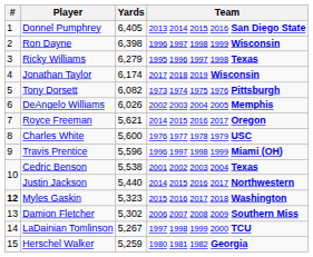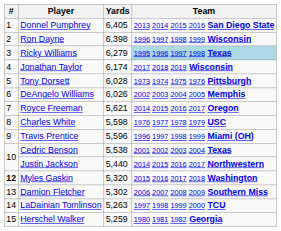 <table class="wikitable" style="font-size:90%; white-space: nowrap;">
 <tr>
 <th>#</th>
 <th>Player</th>
 <th>Yards</th>
 <th>Team</th>
 </tr>
 <tr>
 <td>1</td>
 <td><a href='#'>Donnel Pumphrey</a> </td>
 <td>6,405</td>
 <td><small><a href='#'>2013</a> <a href='#'>2014</a> <a href='#'>2015</a> <a href='#'>2016</a></small> <strong><a href='#'>San Diego State</a></strong></td>
 </tr>
 <tr>
 <td>2</td>
 <td><a href='#'>Ron Dayne</a> </td>
 <td>6,398</td>
 <td><small><a href='#'>1996</a> <a href='#'>1997</a> <a href='#'>1998</a> <a href='#'>1999</a></small> <strong><a href='#'>Wisconsin</a></strong></td>
 </tr>
 <tr>
 <td>3</td>
 <td><a href='#'>Ricky Williams</a></td>
 <td>6,279</td>
-<td><small><a href='#'>1995</a> <a href='#'>1996</a> <a href='#'>1997</a> <a href='#'>1998</a></small> <strong><a href='#'>Texas</a></strong></td>
+<td style="background: lightblue;"><small><a href='#'>1995</a> <a href='#'>1996</a> <a href='#'>1997</a> <a href='#'>1998</a></small> <strong><a href='#'>Texas</a></strong></td>
 </tr>
 <tr>
 <td>4</td>
 <td><a href='#'>Jonathan Taylor</a></td>
 <td>6,174</td>
 <td><small><a href='#'>2017</a> <a href='#'>2018</a> <a href='#'>2019</a></small> <strong><a href='#'>Wisconsin</a></strong></td>
 </tr>
 <tr>
 <td>5</td>
 <td><a href='#'>Tony Dorsett</a></td>
-<td>6,082</td>
+<td>6,028</td>
 <td><small><a href='#'>1973</a> <a href='#'>1974</a> <a href='#'>1975</a> <a href='#'>1976</a></small> <strong><a href='#'>Pittsburgh</a></strong></td>
 </tr>
 <tr>
 <td>6</td>
 <td><a href='#'>DeAngelo Williams</a></td>
 <td>6,026</td>
 <td><small><a href='#'>2002</a> <a href='#'>2003</a> <a href='#'>2004</a> <a href='#'>2005</a></small> <strong><a href='#'>Memphis</a></strong></td>
 </tr>
 <tr>
 <td>7</td>
 <td><a href='#'>Royce Freeman</a></td>
 <td>5,621</td>
 <td><small><a href='#'>2014</a> <a href='#'>2015</a> <a href='#'>2016</a> <a href='#'>2017</a></small> <strong><a href='#'>Oregon</a></strong></td>
 </tr>
 <tr>
 <td>8</td>
 <td><a href='#'>Charles White</a></td>
-<td>5,600</td>
+<td>5,598</td>
 <td><small><a href='#'>1976</a> <a href='#'>1977</a> <a href='#'>1978</a> <a href='#'>1979</a></small> <strong><a href='#'>USC</a></strong></td>
 </tr>
 <tr>
 <td>9</td>
 <td><a href='#'>Travis Prentice</a></td>
 <td>5,596</td>
 <td><small><a href='#'>1996</a> <a href='#'>1997</a> <a href='#'>1998</a> <a href='#'>1999</a></small> <strong><a href='#'>Miami (OH)</a></strong></td>
 </tr>
 <tr>
 <td rowspan=2>10</td>
 <td><a href='#'>Cedric Benson</a></td>
 <td>5,538</td>
 <td><small><a href='#'>2001</a> <a href='#'>2002</a> <a href='#'>2003</a> <a href='#'>2004</a></small> <strong><a href='#'>Texas</a></strong></td>
 </tr>
 <tr>
 <td><a href='#'>Justin Jackson</a></td>
 <td>5,440</td>
 <td><small><a href='#'>2014</a> <a href='#'>2015</a> <a href='#'>2016</a> <a href='#'>2017</a></small> <strong><a href='#'>Northwestern</a></strong></td>
 </tr>
 <tr>
 <td><strong>12</strong></td>
 <td><a href='#'>Myles Gaskin</a></td>
-<td>5,323</td>
+<td>5,320</td>
 <td><small><a href='#'>2015</a> <a href='#'>2016</a> <a href='#'>2017</a> <a href='#'>2018</a></small> <strong><a href='#'>Washington</a></strong></td>
 </tr>
 <tr>
 <td>13</td>
 <td><a href='#'>Damion Fletcher</a></td>
 <td>5,302</td>
 <td><small><a href='#'>2006</a> <a href='#'>2007</a> <a href='#'>2008</a> <a href='#'>2009</a></small> <strong><a href='#'>Southern Miss</a></strong></td>
 </tr>
 <tr>
 <td>14</td>
 <td><a href='#'>LaDainian Tomlinson</a></td>
-<td>5,267</td>
+<td>5,263</td>
 <td><small><a href='#'>1997</a> <a href='#'>1998</a> <a href='#'>1999</a> <a href='#'>2000</a></small> <strong><a href='#'>TCU</a></strong></td>
 </tr>
 <tr>
 <td>15</td>
 <td><a href='#'>Herschel Walker</a></td>
 <td>5,259</td>
 <td><small><a href='#'>1980</a> <a href='#'>1981</a> <a href='#'>1982</a></small> <strong><a href='#'>Georgia</a></strong></td>
 </tr>
 </table>
